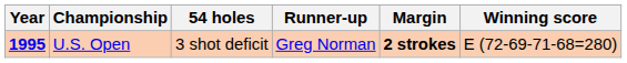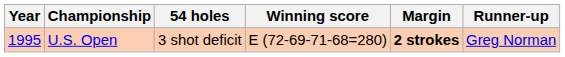 <table class="wikitable">
 <tr>
 <th>Year</th>
 <th>Championship</th>
 <th>54 holes</th>
+<th>Winning score</th>
+<th>Margin</th>
 <th>Runner-up</th>
-<th>Margin</th>
-<th>Winning score</th>
 </tr>
 <tr style="background:#fbceb1;">
-<td><strong><a href='#'>1995</a></strong></td>
+<td><a href='#'>1995</a></td>
 <td><a href='#'>U.S. Open</a></td>
 <td>3 shot deficit</td>
+<td>E (72-69-71-68=280)</td>
+<td><strong>2 strokes</strong></td>
 <td> <a href='#'>Greg Norman</a></td>
-<td><strong>2 strokes</strong></td>
-<td>E (72-69-71-68=280)</td>
 </tr>
 </table>
